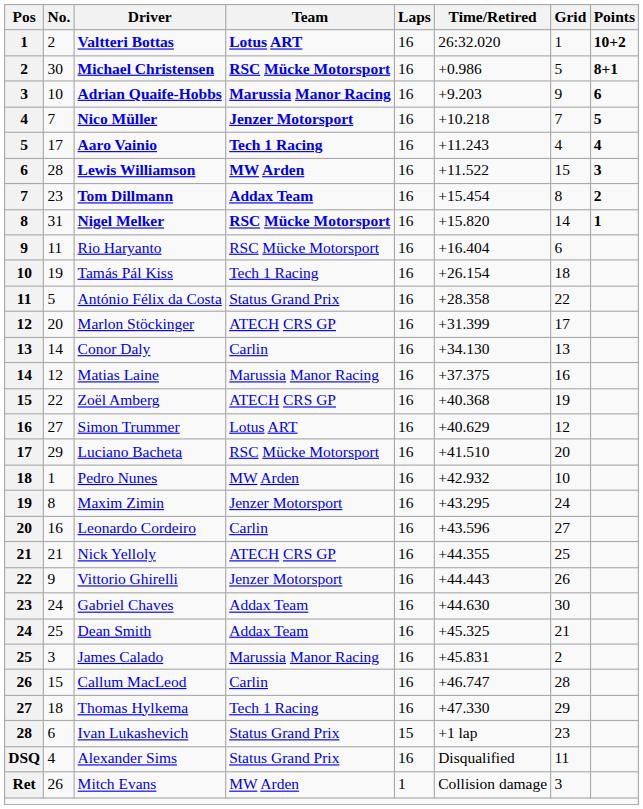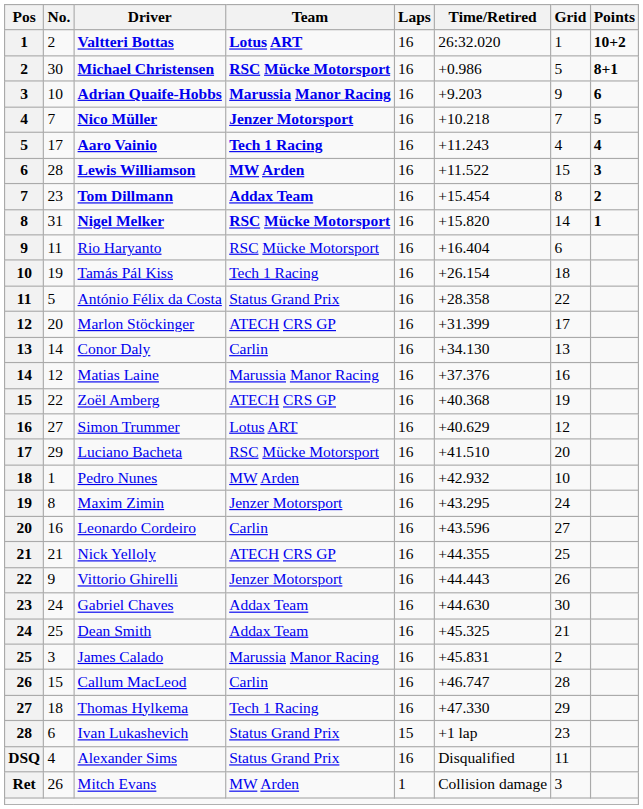 <table class="wikitable" style="font-size:85%">
 <tr>
 <th>Pos</th>
 <th>No.</th>
 <th>Driver</th>
 <th>Team</th>
 <th>Laps</th>
 <th>Time/Retired</th>
 <th>Grid</th>
 <th>Points</th>
 </tr>
 <tr>
 <th>1</th>
 <td>2</td>
 <td> <strong><a href='#'>Valtteri Bottas</a></strong></td>
 <td><strong><a href='#'>Lotus</a> <a href='#'>ART</a></strong></td>
 <td>16</td>
 <td>26:32.020</td>
 <td>1</td>
 <td><strong>10+2</strong></td>
 </tr>
 <tr>
 <th>2</th>
 <td>30</td>
 <td> <strong><a href='#'>Michael Christensen</a></strong></td>
 <td><strong><a href='#'>RSC</a> <a href='#'>Mücke Motorsport</a></strong></td>
 <td>16</td>
 <td>+0.986</td>
 <td>5</td>
 <td><strong>8+1</strong></td>
 </tr>
 <tr>
 <th>3</th>
 <td>10</td>
 <td> <strong><a href='#'>Adrian Quaife-Hobbs</a></strong></td>
 <td><strong><a href='#'>Marussia</a> <a href='#'>Manor Racing</a></strong></td>
 <td>16</td>
 <td>+9.203</td>
 <td>9</td>
 <td><strong>6</strong></td>
 </tr>
 <tr>
 <th>4</th>
 <td>7</td>
 <td> <strong><a href='#'>Nico Müller</a></strong></td>
 <td><strong><a href='#'>Jenzer Motorsport</a></strong></td>
 <td>16</td>
 <td>+10.218</td>
 <td>7</td>
 <td><strong>5</strong></td>
 </tr>
 <tr>
 <th>5</th>
 <td>17</td>
 <td> <strong><a href='#'>Aaro Vainio</a></strong></td>
 <td><strong><a href='#'>Tech 1 Racing</a></strong></td>
 <td>16</td>
 <td>+11.243</td>
 <td>4</td>
 <td><strong>4</strong></td>
 </tr>
 <tr>
 <th>6</th>
 <td>28</td>
 <td> <strong><a href='#'>Lewis Williamson</a></strong></td>
 <td><strong><a href='#'>MW</a> <a href='#'>Arden</a></strong></td>
 <td>16</td>
 <td>+11.522</td>
 <td>15</td>
 <td><strong>3</strong></td>
 </tr>
 <tr>
 <th>7</th>
 <td>23</td>
 <td> <strong><a href='#'>Tom Dillmann</a></strong></td>
 <td><strong><a href='#'>Addax Team</a></strong></td>
 <td>16</td>
 <td>+15.454</td>
 <td>8</td>
 <td><strong>2</strong></td>
 </tr>
 <tr>
 <th>8</th>
 <td>31</td>
 <td> <strong><a href='#'>Nigel Melker</a></strong></td>
 <td><strong><a href='#'>RSC</a> <a href='#'>Mücke Motorsport</a></strong></td>
 <td>16</td>
 <td>+15.820</td>
 <td>14</td>
 <td><strong>1</strong></td>
 </tr>
 <tr>
 <th>9</th>
 <td>11</td>
 <td> <a href='#'>Rio Haryanto</a></td>
 <td><a href='#'>RSC</a> <a href='#'>Mücke Motorsport</a></td>
 <td>16</td>
 <td>+16.404</td>
 <td>6</td>
 <td></td>
 </tr>
 <tr>
 <th>10</th>
 <td>19</td>
 <td> <a href='#'>Tamás Pál Kiss</a></td>
 <td><a href='#'>Tech 1 Racing</a></td>
 <td>16</td>
 <td>+26.154</td>
 <td>18</td>
 <td></td>
 </tr>
 <tr>
 <th>11</th>
 <td>5</td>
 <td> <a href='#'>António Félix da Costa</a></td>
 <td><a href='#'>Status Grand Prix</a></td>
 <td>16</td>
 <td>+28.358</td>
 <td>22</td>
 <td></td>
 </tr>
 <tr>
 <th>12</th>
 <td>20</td>
 <td> <a href='#'>Marlon Stöckinger</a></td>
 <td><a href='#'>ATECH</a> <a href='#'>CRS GP</a></td>
 <td>16</td>
 <td>+31.399</td>
 <td>17</td>
 <td></td>
 </tr>
 <tr>
 <th>13</th>
 <td>14</td>
 <td> <a href='#'>Conor Daly</a></td>
 <td><a href='#'>Carlin</a></td>
 <td>16</td>
 <td>+34.130</td>
 <td>13</td>
 <td></td>
 </tr>
 <tr>
 <th>14</th>
 <td>12</td>
 <td> <a href='#'>Matias Laine</a></td>
 <td><a href='#'>Marussia</a> <a href='#'>Manor Racing</a></td>
 <td>16</td>
-<td>+37.375</td>
+<td>+37.376</td>
 <td>16</td>
 <td></td>
 </tr>
 <tr>
 <th>15</th>
 <td>22</td>
 <td> <a href='#'>Zoël Amberg</a></td>
 <td><a href='#'>ATECH</a> <a href='#'>CRS GP</a></td>
 <td>16</td>
 <td>+40.368</td>
 <td>19</td>
 <td></td>
 </tr>
 <tr>
 <th>16</th>
 <td>27</td>
 <td> <a href='#'>Simon Trummer</a></td>
 <td><a href='#'>Lotus</a> <a href='#'>ART</a></td>
 <td>16</td>
 <td>+40.629</td>
 <td>12</td>
 <td></td>
 </tr>
 <tr>
 <th>17</th>
 <td>29</td>
 <td> <a href='#'>Luciano Bacheta</a></td>
 <td><a href='#'>RSC</a> <a href='#'>Mücke Motorsport</a></td>
 <td>16</td>
 <td>+41.510</td>
 <td>20</td>
 <td></td>
 </tr>
 <tr>
 <th>18</th>
 <td>1</td>
 <td> <a href='#'>Pedro Nunes</a></td>
 <td><a href='#'>MW</a> <a href='#'>Arden</a></td>
 <td>16</td>
 <td>+42.932</td>
 <td>10</td>
 <td></td>
 </tr>
 <tr>
 <th>19</th>
 <td>8</td>
 <td> <a href='#'>Maxim Zimin</a></td>
 <td><a href='#'>Jenzer Motorsport</a></td>
 <td>16</td>
 <td>+43.295</td>
 <td>24</td>
 <td></td>
 </tr>
 <tr>
 <th>20</th>
 <td>16</td>
 <td> <a href='#'>Leonardo Cordeiro</a></td>
 <td><a href='#'>Carlin</a></td>
 <td>16</td>
 <td>+43.596</td>
 <td>27</td>
 <td></td>
 </tr>
 <tr>
 <th>21</th>
 <td>21</td>
 <td> <a href='#'>Nick Yelloly</a></td>
 <td><a href='#'>ATECH</a> <a href='#'>CRS GP</a></td>
 <td>16</td>
 <td>+44.355</td>
 <td>25</td>
 <td></td>
 </tr>
 <tr>
 <th>22</th>
 <td>9</td>
 <td> <a href='#'>Vittorio Ghirelli</a></td>
 <td><a href='#'>Jenzer Motorsport</a></td>
 <td>16</td>
 <td>+44.443</td>
 <td>26</td>
 <td></td>
 </tr>
 <tr>
 <th>23</th>
 <td>24</td>
 <td> <a href='#'>Gabriel Chaves</a></td>
 <td><a href='#'>Addax Team</a></td>
 <td>16</td>
 <td>+44.630</td>
 <td>30</td>
 <td></td>
 </tr>
 <tr>
 <th>24</th>
 <td>25</td>
 <td> <a href='#'>Dean Smith</a></td>
 <td><a href='#'>Addax Team</a></td>
 <td>16</td>
 <td>+45.325</td>
 <td>21</td>
 <td></td>
 </tr>
 <tr>
 <th>25</th>
 <td>3</td>
 <td> <a href='#'>James Calado</a></td>
 <td><a href='#'>Marussia</a> <a href='#'>Manor Racing</a></td>
 <td>16</td>
 <td>+45.831</td>
 <td>2</td>
 <td></td>
 </tr>
 <tr>
 <th>26</th>
 <td>15</td>
 <td> <a href='#'>Callum MacLeod</a></td>
 <td><a href='#'>Carlin</a></td>
 <td>16</td>
 <td>+46.747</td>
 <td>28</td>
 <td></td>
 </tr>
 <tr>
 <th>27</th>
 <td>18</td>
 <td> <a href='#'>Thomas Hylkema</a></td>
 <td><a href='#'>Tech 1 Racing</a></td>
 <td>16</td>
 <td>+47.330</td>
 <td>29</td>
 <td></td>
 </tr>
 <tr>
 <th>28</th>
 <td>6</td>
 <td> <a href='#'>Ivan Lukashevich</a></td>
 <td><a href='#'>Status Grand Prix</a></td>
 <td>15</td>
 <td>+1 lap</td>
 <td>23</td>
 <td></td>
 </tr>
 <tr>
 <th>DSQ</th>
 <td>4</td>
 <td> <a href='#'>Alexander Sims</a></td>
 <td><a href='#'>Status Grand Prix</a></td>
 <td>16</td>
 <td>Disqualified</td>
 <td>11</td>
 <td></td>
 </tr>
 <tr>
 <th>Ret</th>
 <td>26</td>
 <td> <a href='#'>Mitch Evans</a></td>
 <td><a href='#'>MW</a> <a href='#'>Arden</a></td>
 <td>1</td>
 <td>Collision damage</td>
 <td>3</td>
 <td></td>
 </tr>
 <tr>
 <td colspan=8></td>
 </tr>
 <tr>
 </tr>
 </table>
